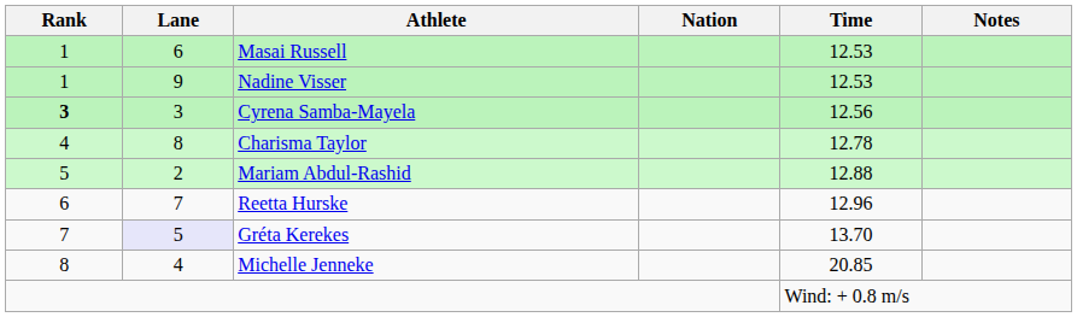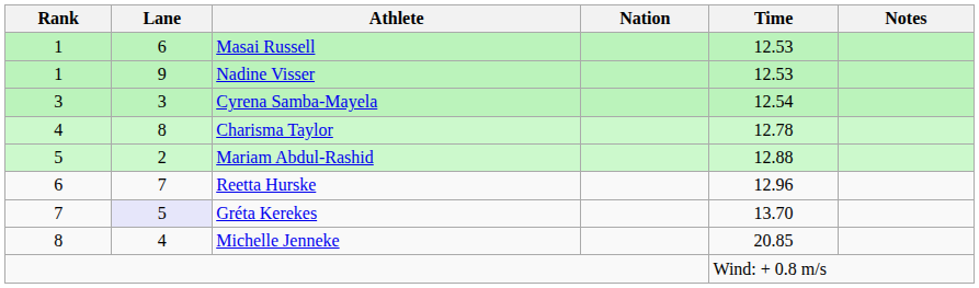 <table class="wikitable sortable" style="text-align:center;width: 70%;">
 <tr>
 <th>Rank</th>
 <th>Lane</th>
 <th>Athlete</th>
 <th>Nation</th>
 <th>Time</th>
 <th>Notes</th>
 </tr>
 <tr bgcolor="#bbf3bb">
 <td>1</td>
 <td>6</td>
 <td align=left><a href='#'>Masai Russell</a></td>
 <td align=left></td>
 <td>12.53</td>
 <td></td>
 </tr>
 <tr bgcolor="#bbf3bb">
 <td>1</td>
 <td>9</td>
 <td align=left><a href='#'>Nadine Visser</a></td>
 <td align=left></td>
 <td>12.53</td>
 <td></td>
 </tr>
 <tr bgcolor="#bbf3bb">
-<td><strong>3</strong></td>
+<td>3</td>
 <td>3</td>
 <td align=left><a href='#'>Cyrena Samba-Mayela</a></td>
 <td align=left></td>
-<td>12.56</td>
+<td>12.54</td>
 <td></td>
 </tr>
 <tr bgcolor="#ccf9cc">
 <td>4</td>
 <td>8</td>
 <td align=left><a href='#'>Charisma Taylor</a></td>
 <td align=left></td>
 <td>12.78</td>
 <td></td>
 </tr>
 <tr bgcolor="#ccf9cc">
 <td>5</td>
 <td>2</td>
 <td align=left><a href='#'>Mariam Abdul-Rashid</a></td>
 <td align=left></td>
 <td>12.88</td>
 <td></td>
 </tr>
 <tr>
 <td>6</td>
 <td>7</td>
 <td align=left><a href='#'>Reetta Hurske</a></td>
 <td align=left></td>
 <td>12.96</td>
 <td></td>
 </tr>
 <tr>
 <td>7</td>
 <td style="background: lavender;">5</td>
 <td align=left><a href='#'>Gréta Kerekes</a></td>
 <td align=left></td>
 <td>13.70</td>
 <td></td>
 </tr>
 <tr>
 <td>8</td>
 <td>4</td>
 <td align=left><a href='#'>Michelle Jenneke</a></td>
 <td align=left></td>
 <td>20.85</td>
 <td></td>
 </tr>
 <tr class="sortbottom">
 <td colspan="4"></td>
 <td colspan="2" style="text-align:left;">Wind: + 0.8 m/s</td>
 </tr>
 </table>
